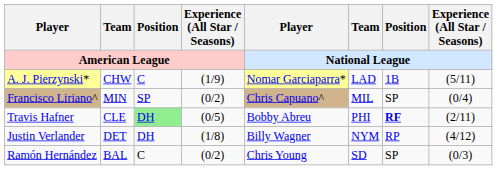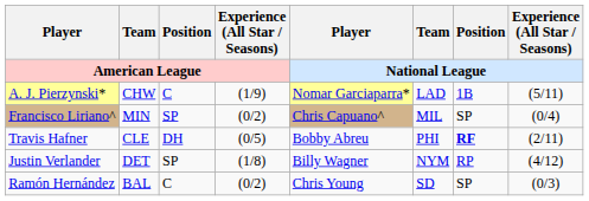 <table class="wikitable">
 <tr>
 <th>Player</th>
 <th>Team</th>
 <th>Position</th>
 <th>Experience<br>(All Star / <br>Seasons)</th>
 <th>Player</th>
 <th>Team</th>
 <th>Position</th>
 <th>Experience<br>(All Star / <br>Seasons)</th>
 </tr>
 <tr>
 <th colspan=4 style="background-color:#FFCCCC">American League</th>
 <th colspan=4 style="background-color:#D0E7FF">National League</th>
 </tr>
 <tr>
 <td style="background:#FFFF99"><a href='#'>A. J. Pierzynski</a>*</td>
 <td><a href='#'>CHW</a></td>
 <td><a href='#'>C</a></td>
 <td align="center">(1/9)</td>
 <td style="background:#FFFF99"><a href='#'>Nomar Garciaparra</a>*</td>
 <td><a href='#'>LAD</a></td>
 <td><a href='#'>1B</a></td>
 <td align="center">(5/11)</td>
 </tr>
 <tr>
 <td style="background:tan"><a href='#'>Francisco Liriano</a>^</td>
 <td><a href='#'>MIN</a></td>
 <td><a href='#'>SP</a></td>
 <td align="center">(0/2)</td>
 <td style="background:tan"><a href='#'>Chris Capuano</a>^</td>
 <td><a href='#'>MIL</a></td>
 <td>SP</td>
 <td align="center">(0/4)</td>
 </tr>
 <tr>
 <td><a href='#'>Travis Hafner</a></td>
 <td><a href='#'>CLE</a></td>
-<td style="background: lightgreen;"><a href='#'>DH</a></td>
+<td><a href='#'>DH</a></td>
 <td align="center">(0/5)</td>
 <td><a href='#'>Bobby Abreu</a></td>
 <td><a href='#'>PHI</a></td>
 <td><strong><a href='#'>RF</a></strong></td>
 <td align="center">(2/11)</td>
 </tr>
 <tr>
 <td><a href='#'>Justin Verlander</a></td>
 <td><a href='#'>DET</a></td>
-<td><a href='#'>DH</a></td>
+<td>SP</td>
 <td align="center">(1/8)</td>
 <td><a href='#'>Billy Wagner</a></td>
 <td><a href='#'>NYM</a></td>
 <td><a href='#'>RP</a></td>
 <td align="center">(4/12)</td>
 </tr>
 <tr>
 <td><a href='#'>Ramón Hernández</a></td>
 <td><a href='#'>BAL</a></td>
 <td>C</td>
 <td align="center">(0/2)</td>
 <td><a href='#'>Chris Young</a></td>
 <td><a href='#'>SD</a></td>
 <td>SP</td>
 <td align="center">(0/3)</td>
 </tr>
 </table>
